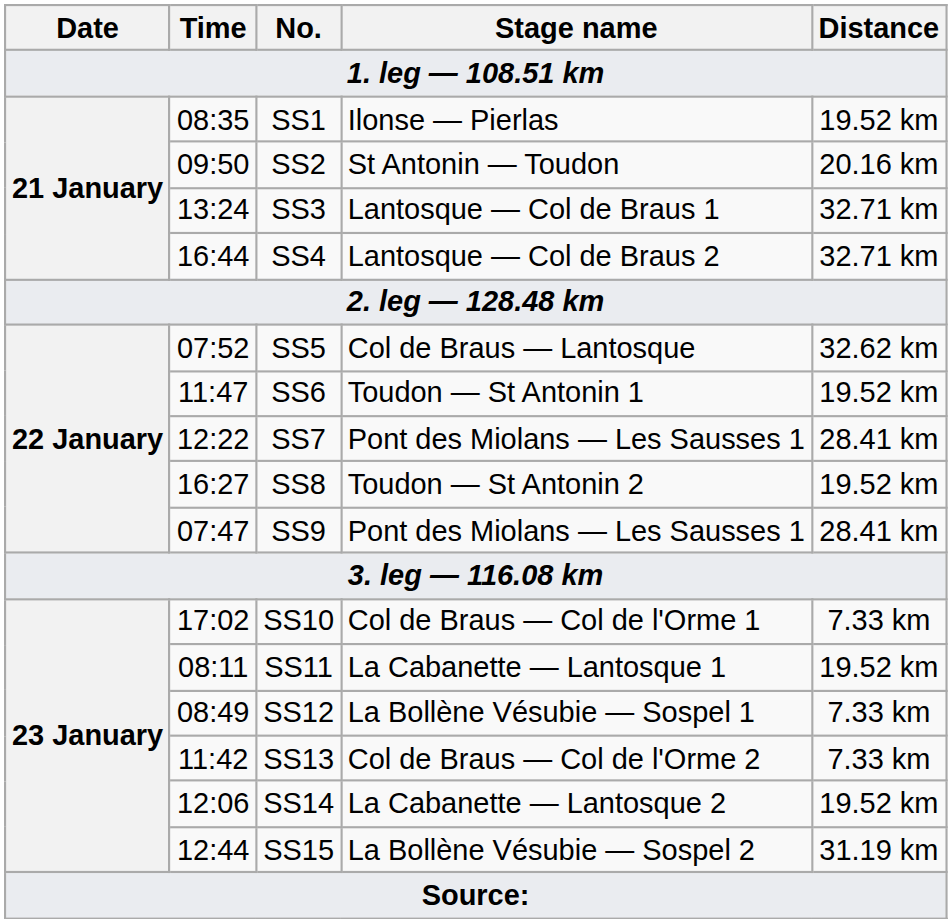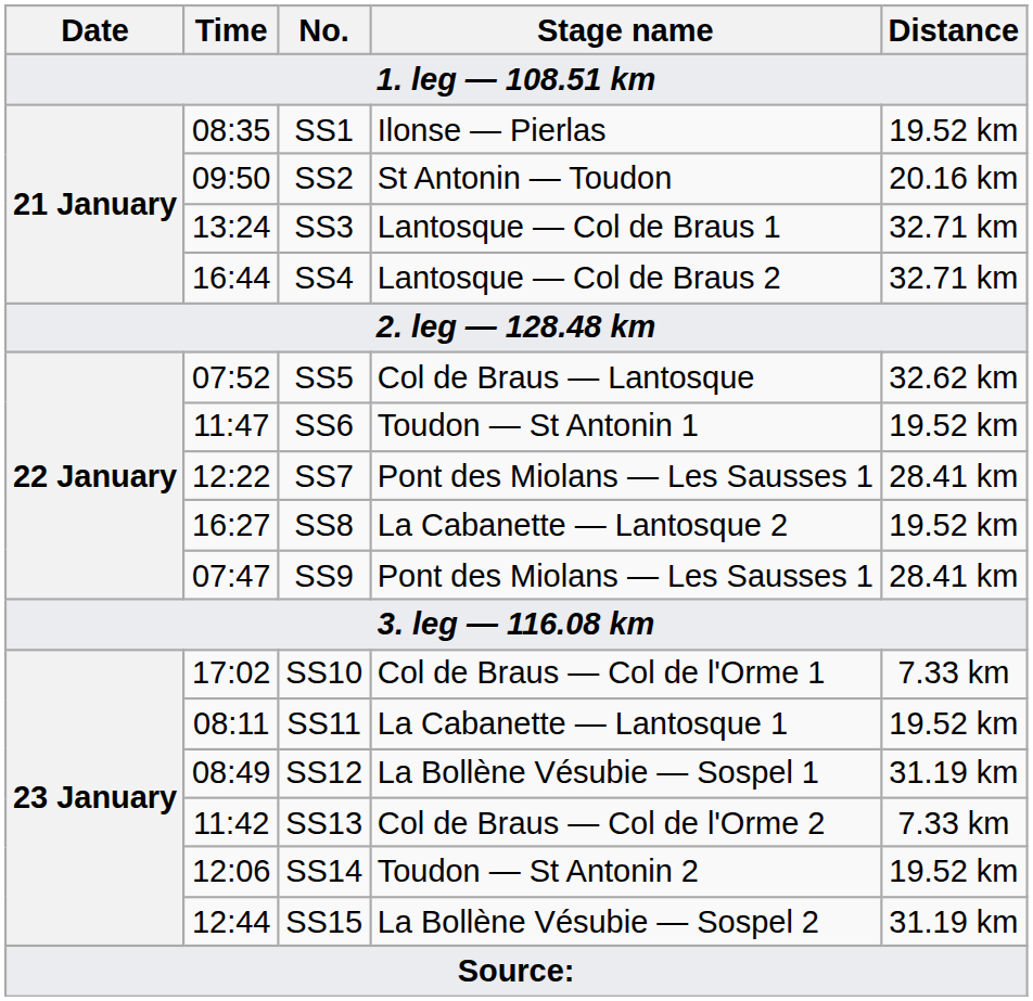 <table class="wikitable" style="font-size: 85%;">
 <tr>
 <th>Date</th>
 <th>Time</th>
 <th>No.</th>
 <th>Stage name</th>
 <th>Distance</th>
 </tr>
 <tr>
 <td style="background-color:#EAECF0; text-align:center" colspan="5"><strong><em>1. leg — 108.51 km</em></strong></td>
 </tr>
 <tr>
 <th rowspan="4">21 January</th>
 <td align="center">08:35</td>
 <td align="center">SS1</td>
 <td>Ilonse — Pierlas</td>
 <td align="center">19.52 km</td>
 </tr>
 <tr>
 <td align="center">09:50</td>
 <td align="center">SS2</td>
 <td>St Antonin — Toudon</td>
 <td align="center">20.16 km</td>
 </tr>
 <tr>
 <td align="center">13:24</td>
 <td align="center">SS3</td>
 <td>Lantosque — Col de Braus 1</td>
 <td align="center">32.71 km</td>
 </tr>
 <tr>
 <td align="center">16:44</td>
 <td align="center">SS4</td>
 <td>Lantosque — Col de Braus 2</td>
 <td align="center">32.71 km</td>
 </tr>
 <tr>
 <td style="background-color:#EAECF0; text-align:center" colspan="5"><strong><em>2. leg — 128.48 km</em></strong></td>
 </tr>
 <tr>
 <th rowspan="5">22 January</th>
 <td align="center">07:52</td>
 <td align="center">SS5</td>
 <td>Col de Braus — Lantosque</td>
 <td align="center">32.62 km</td>
 </tr>
 <tr>
 <td align="center">11:47</td>
 <td align="center">SS6</td>
 <td>Toudon — St Antonin 1</td>
 <td align="center">19.52 km</td>
 </tr>
 <tr>
 <td align="center">12:22</td>
 <td align="center">SS7</td>
 <td>Pont des Miolans — Les Sausses 1</td>
 <td align="center">28.41 km</td>
 </tr>
 <tr>
 <td align="center">16:27</td>
 <td align="center">SS8</td>
-<td>Toudon — St Antonin 2</td>
+<td>La Cabanette — Lantosque 2</td>
 <td align="center">19.52 km</td>
 </tr>
 <tr>
 <td align="center">07:47</td>
 <td align="center">SS9</td>
 <td>Pont des Miolans — Les Sausses 1</td>
 <td align="center">28.41 km</td>
 </tr>
 <tr>
 <td style="background-color:#EAECF0; text-align:center" colspan="5"><strong><em>3. leg — 116.08 km</em></strong></td>
 </tr>
 <tr>
 <th rowspan="6">23 January</th>
 <td align="center">17:02</td>
 <td align="center">SS10</td>
 <td>Col de Braus — Col de l'Orme 1</td>
 <td align="center">7.33 km</td>
 </tr>
 <tr>
 <td align="center">08:11</td>
 <td align="center">SS11</td>
 <td>La Cabanette — Lantosque 1</td>
 <td align="center">19.52 km</td>
 </tr>
 <tr>
 <td align="center">08:49</td>
 <td align="center">SS12</td>
 <td>La Bollène Vésubie — Sospel 1</td>
-<td align="center">7.33 km</td>
+<td align="center">31.19 km</td>
 </tr>
 <tr>
 <td align="center">11:42</td>
 <td align="center">SS13</td>
 <td>Col de Braus — Col de l'Orme 2</td>
 <td align="center">7.33 km</td>
 </tr>
 <tr>
 <td align="center">12:06</td>
 <td align="center">SS14</td>
-<td>La Cabanette — Lantosque 2</td>
+<td>Toudon — St Antonin 2</td>
 <td align="center">19.52 km</td>
 </tr>
 <tr>
 <td align="center">12:44</td>
 <td align="center">SS15</td>
 <td>La Bollène Vésubie — Sospel 2</td>
 <td align="center">31.19 km</td>
 </tr>
 <tr>
 <td style="background-color:#EAECF0; text-align:center" colspan="5"><strong>Source:</strong></td>
 </tr>
 <tr>
 </tr>
 </table>
